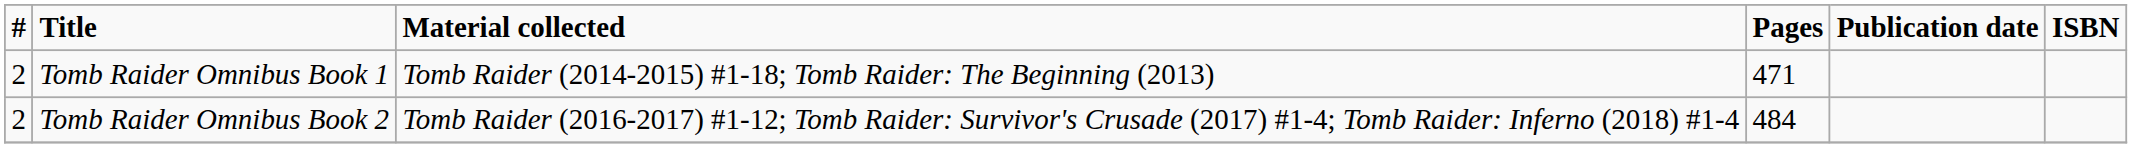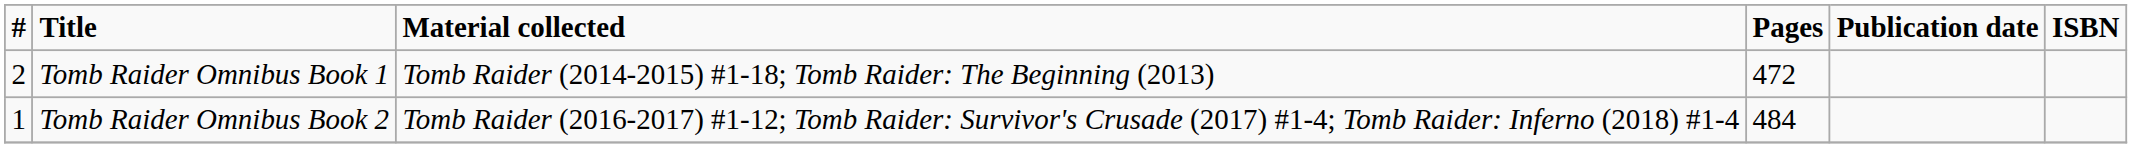 <table class="wikitable">
 <tr>
 <td><strong>#</strong></td>
 <td><strong>Title</strong></td>
 <td><strong>Material collected</strong></td>
 <td><strong>Pages</strong></td>
 <td><strong>Publication date</strong></td>
 <td><strong>ISBN</strong></td>
 </tr>
 <tr>
 <td>2</td>
 <td><em>Tomb Raider Omnibus Book 1</em></td>
 <td><em>Tomb Raider</em> (2014-2015) #1-18; <em>Tomb Raider: The Beginning</em> (2013)</td>
-<td>471</td>
+<td>472</td>
 <td></td>
 <td></td>
 </tr>
 <tr>
-<td>2</td>
+<td>1</td>
 <td><em>Tomb Raider Omnibus Book 2</em></td>
 <td><em>Tomb Raider</em> (2016-2017) #1-12; <em>Tomb Raider: Survivor's Crusade</em> (2017) #1-4; <em>Tomb Raider: Inferno</em> (2018) #1-4</td>
 <td>484</td>
 <td></td>
 <td></td>
 </tr>
 <tr>
 </tr>
 </table>
